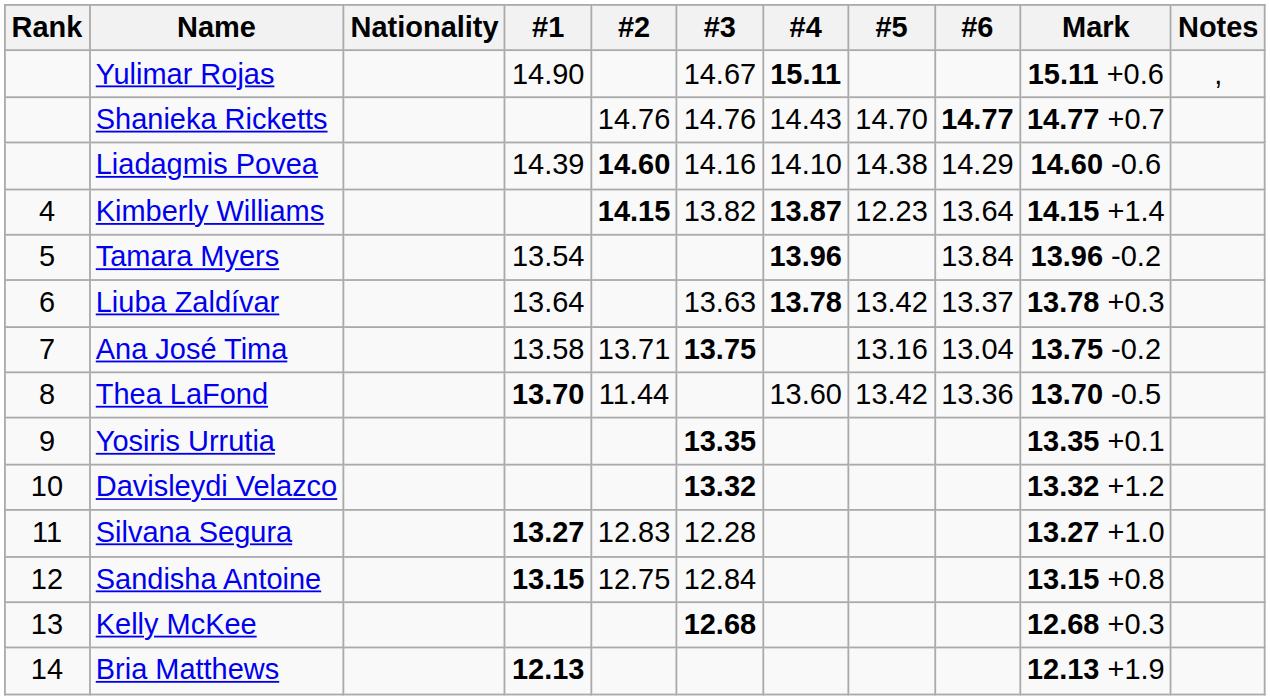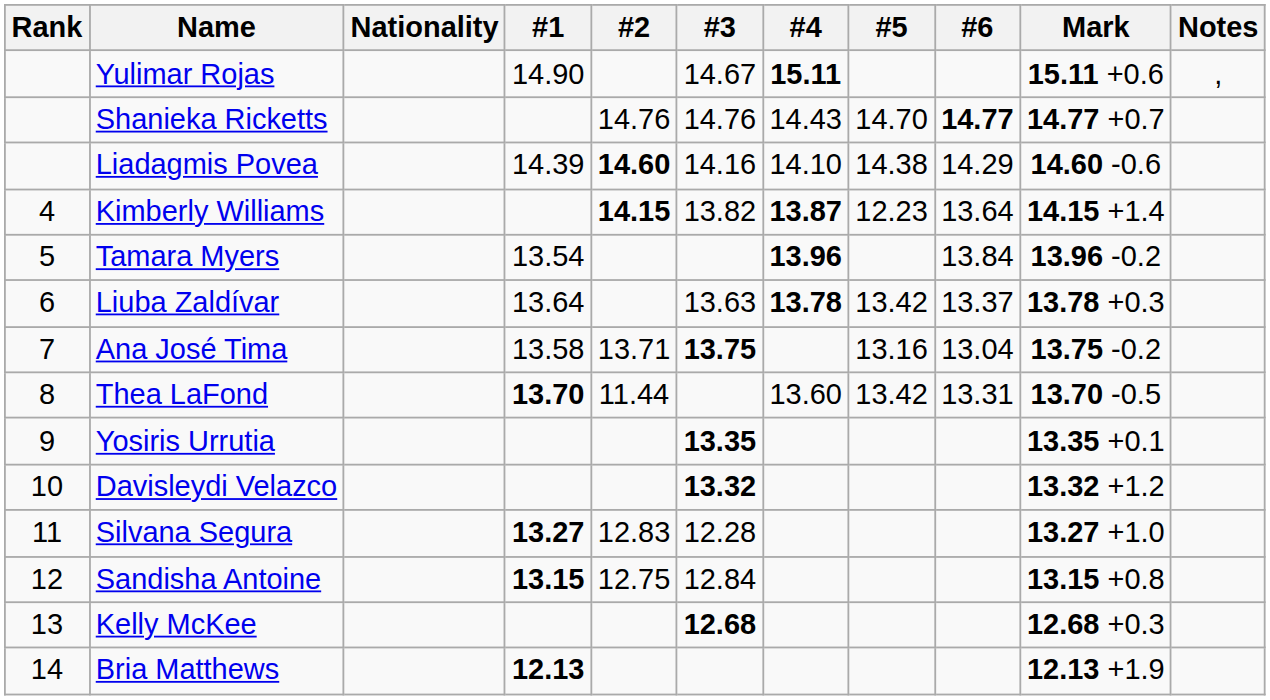 <table class="wikitable sortable" style="text-align:center">
 <tr>
 <th>Rank</th>
 <th>Name</th>
 <th>Nationality</th>
 <th>#1</th>
 <th>#2</th>
 <th>#3</th>
 <th>#4</th>
 <th>#5</th>
 <th>#6</th>
 <th>Mark</th>
 <th>Notes</th>
 </tr>
 <tr>
 <td></td>
 <td align=left><a href='#'>Yulimar Rojas</a></td>
 <td align=left></td>
 <td>14.90</td>
 <td></td>
 <td>14.67</td>
 <td><strong>15.11</strong></td>
 <td></td>
 <td></td>
 <td><strong>15.11</strong> +0.6</td>
 <td><strong></strong>, <strong></strong></td>
 </tr>
 <tr>
 <td></td>
 <td align=left><a href='#'>Shanieka Ricketts</a></td>
 <td align=left></td>
 <td></td>
 <td>14.76</td>
 <td>14.76</td>
 <td>14.43</td>
 <td>14.70</td>
 <td><strong>14.77</strong></td>
 <td><strong>14.77</strong> +0.7</td>
 <td><strong></strong></td>
 </tr>
 <tr>
 <td></td>
 <td align=left><a href='#'>Liadagmis Povea</a></td>
 <td align=left></td>
 <td>14.39</td>
 <td><strong>14.60</strong></td>
 <td>14.16</td>
 <td>14.10</td>
 <td>14.38</td>
 <td>14.29</td>
 <td><strong>14.60</strong> -0.6</td>
 <td></td>
 </tr>
 <tr>
 <td>4</td>
 <td align=left><a href='#'>Kimberly Williams</a></td>
 <td align=left></td>
 <td></td>
 <td><strong>14.15</strong></td>
 <td>13.82</td>
 <td><strong>13.87</strong></td>
 <td>12.23</td>
 <td>13.64</td>
 <td><strong>14.15</strong> +1.4</td>
 <td></td>
 </tr>
 <tr>
 <td>5</td>
 <td align=left><a href='#'>Tamara Myers</a></td>
 <td align=left></td>
 <td>13.54</td>
 <td></td>
 <td></td>
 <td><strong>13.96</strong></td>
 <td></td>
 <td>13.84</td>
 <td><strong>13.96</strong> -0.2</td>
 <td><strong></strong></td>
 </tr>
 <tr>
 <td>6</td>
 <td align=left><a href='#'>Liuba Zaldívar</a></td>
 <td align=left></td>
 <td>13.64</td>
 <td></td>
 <td>13.63</td>
 <td><strong>13.78</strong></td>
 <td>13.42</td>
 <td>13.37</td>
 <td><strong>13.78</strong> +0.3</td>
 <td></td>
 </tr>
 <tr>
 <td>7</td>
 <td align=left><a href='#'>Ana José Tima</a></td>
 <td align=left></td>
 <td>13.58</td>
 <td>13.71</td>
 <td><strong>13.75</strong></td>
 <td></td>
 <td>13.16</td>
 <td>13.04</td>
 <td><strong>13.75</strong> -0.2</td>
 <td></td>
 </tr>
 <tr>
 <td>8</td>
 <td align=left><a href='#'>Thea LaFond</a></td>
 <td align=left></td>
 <td><strong>13.70</strong></td>
 <td>11.44</td>
 <td></td>
 <td>13.60</td>
 <td>13.42</td>
-<td>13.36</td>
+<td>13.31</td>
 <td><strong>13.70</strong> -0.5</td>
 <td></td>
 </tr>
 <tr>
 <td>9</td>
 <td align=left><a href='#'>Yosiris Urrutia</a></td>
 <td align=left></td>
 <td></td>
 <td></td>
 <td><strong>13.35</strong></td>
 <td></td>
 <td></td>
 <td></td>
 <td><strong>13.35</strong> +0.1</td>
 <td></td>
 </tr>
 <tr>
 <td>10</td>
 <td align=left><a href='#'>Davisleydi Velazco</a></td>
 <td align=left></td>
 <td></td>
 <td></td>
 <td><strong>13.32</strong></td>
 <td></td>
 <td></td>
 <td></td>
 <td><strong>13.32</strong> +1.2</td>
 <td></td>
 </tr>
 <tr>
 <td>11</td>
 <td align=left><a href='#'>Silvana Segura</a></td>
 <td align=left></td>
 <td><strong>13.27</strong></td>
 <td>12.83</td>
 <td>12.28</td>
 <td></td>
 <td></td>
 <td></td>
 <td><strong>13.27</strong> +1.0</td>
 <td></td>
 </tr>
 <tr>
 <td>12</td>
 <td align=left><a href='#'>Sandisha Antoine</a></td>
 <td align=left></td>
 <td><strong>13.15</strong></td>
 <td>12.75</td>
 <td>12.84</td>
 <td></td>
 <td></td>
 <td></td>
 <td><strong>13.15</strong> +0.8</td>
 <td></td>
 </tr>
 <tr>
 <td>13</td>
 <td align=left><a href='#'>Kelly McKee</a></td>
 <td align=left></td>
 <td></td>
 <td></td>
 <td><strong>12.68</strong></td>
 <td></td>
 <td></td>
 <td></td>
 <td><strong>12.68</strong> +0.3</td>
 <td></td>
 </tr>
 <tr>
 <td>14</td>
 <td align=left><a href='#'>Bria Matthews</a></td>
 <td align=left></td>
 <td><strong>12.13</strong></td>
 <td></td>
 <td></td>
 <td></td>
 <td></td>
 <td></td>
 <td><strong>12.13</strong> +1.9</td>
 <td></td>
 </tr>
 </table>
